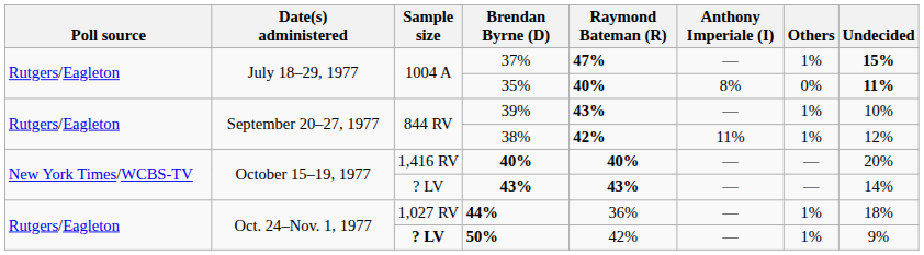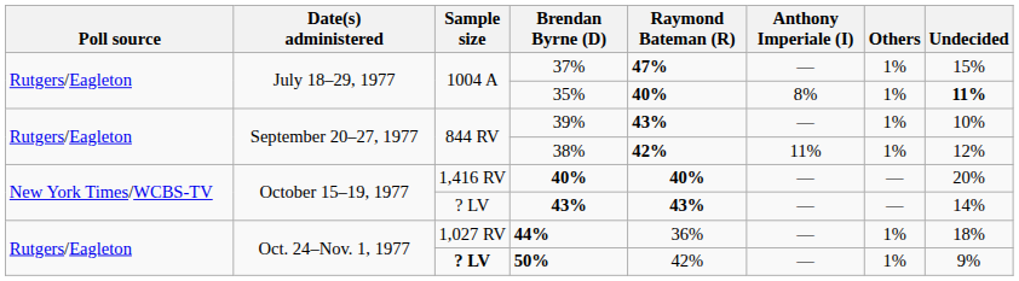 <table class="wikitable">
 <tr valign= bottom>
 <th style="width:200px;">Poll source</th>
 <th style="width:175px;">Date(s)<br>administered</th>
 <th class=small>Sample<br>size</th>
 <th style="width:100px;">Brendan<br>Byrne (D)</th>
 <th style="width:100px;">Raymond<br>Bateman (R)</th>
 <th style="width:100px;">Anthony<br>Imperiale (I)</th>
 <th style="width:40px;">Others</th>
 <th style="width:40px;">Undecided</th>
 </tr>
 <tr>
 <td rowspan="2"><a href='#'>Rutgers</a>/<a href='#'>Eagleton</a></td>
 <td rowspan="2" align=center>July 18–29, 1977</td>
 <td rowspan="2" align=center>1004 A</td>
 <td align=center>37%</td>
 <td><strong>47%</strong></td>
 <td align=center>—</td>
 <td align=center>1%</td>
-<td align=center><strong>15%</strong></td>
+<td align=center>15%</td>
 </tr>
 <tr>
 <td align=center>35%</td>
 <td><strong>40%</strong></td>
 <td align=center>8%</td>
-<td align=center>0%</td>
+<td align=center>1%</td>
 <td align=center><strong>11%</strong></td>
 </tr>
 <tr>
 <td rowspan="2"><a href='#'>Rutgers</a>/<a href='#'>Eagleton</a></td>
 <td rowspan="2" align=center>September 20–27, 1977</td>
 <td rowspan="2" align=center>844 RV</td>
 <td align=center>39%</td>
 <td><strong>43%</strong></td>
 <td align=center>—</td>
 <td align=center>1%</td>
 <td align=center>10%</td>
 </tr>
 <tr>
 <td align=center>38%</td>
 <td><strong>42%</strong></td>
 <td align=center>11%</td>
 <td align=center>1%</td>
 <td align=center>12%</td>
 </tr>
 <tr>
 <td rowspan="2"><a href='#'>New York Times</a>/<a href='#'>WCBS-TV</a></td>
 <td rowspan="2" align=center>October 15–19, 1977</td>
 <td align=center>1,416 RV</td>
 <td align=center><strong>40%</strong></td>
 <td align=center><strong>40%</strong></td>
 <td align=center>—</td>
 <td align=center>—</td>
 <td align=center>20%</td>
 </tr>
 <tr>
 <td align=center>? LV</td>
 <td align=center><strong>43%</strong></td>
 <td align=center><strong>43%</strong></td>
 <td align=center>—</td>
 <td align=center>—</td>
 <td align=center>14%</td>
 </tr>
 <tr>
 <td rowspan="2"><a href='#'>Rutgers</a>/<a href='#'>Eagleton</a></td>
 <td rowspan="2" align=center>Oct. 24–Nov. 1, 1977</td>
 <td align=center>1,027 RV</td>
 <td><strong>44%</strong></td>
 <td align=center>36%</td>
 <td align=center>—</td>
 <td align=center>1%</td>
 <td align=center>18%</td>
 </tr>
 <tr>
 <td align=center><strong>? LV</strong></td>
 <td><strong>50%</strong></td>
 <td align=center>42%</td>
 <td align=center>—</td>
 <td align=center>1%</td>
 <td align=center>9%</td>
 </tr>
 </table>
